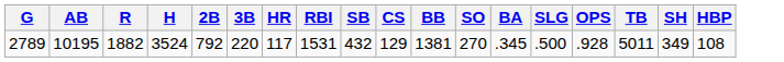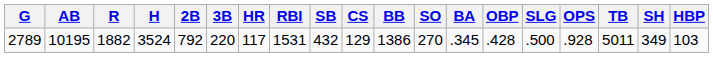 <table class="wikitable">
 <tr>
 <th><a href='#'>G</a></th>
 <th><a href='#'>AB</a></th>
 <th><a href='#'>R</a></th>
 <th><a href='#'>H</a></th>
 <th><a href='#'>2B</a></th>
 <th><a href='#'>3B</a></th>
 <th><a href='#'>HR</a></th>
 <th><a href='#'>RBI</a></th>
 <th><a href='#'>SB</a></th>
 <th><a href='#'>CS</a></th>
 <th><a href='#'>BB</a></th>
 <th><a href='#'>SO</a></th>
 <th><a href='#'>BA</a></th>
+<th><a href='#'>OBP</a></th>
 <th><a href='#'>SLG</a></th>
 <th><a href='#'>OPS</a></th>
 <th><a href='#'>TB</a></th>
 <th><a href='#'>SH</a></th>
 <th><a href='#'>HBP</a></th>
 </tr>
 <tr>
 <td>2789</td>
 <td>10195</td>
 <td>1882</td>
 <td>3524</td>
 <td>792</td>
 <td>220</td>
 <td>117</td>
 <td>1531</td>
 <td>432</td>
 <td>129</td>
-<td>1381</td>
+<td>1386</td>
 <td>270</td>
 <td>.345</td>
+<td>.428</td>
 <td>.500</td>
 <td>.928</td>
 <td>5011</td>
 <td>349</td>
-<td>108</td>
+<td>103</td>
 </tr>
 </table>
